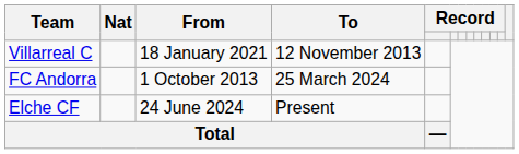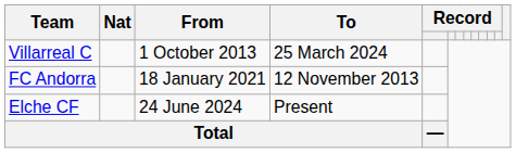 <table class="wikitable" style="text-align: center">
 <tr>
 <th rowspan="2">Team</th>
 <th rowspan="2">Nat</th>
 <th rowspan="2">From</th>
 <th rowspan="2">To</th>
 <th colspan="8">Record</th>
 <th rowspan=2></th>
 </tr>
 <tr>
 <th></th>
 <th></th>
 <th></th>
 <th></th>
 <th></th>
 <th></th>
 <th></th>
 <th></th>
 </tr>
 <tr>
 <td align=left><a href='#'>Villarreal C</a></td>
 <td></td>
-<td align=left>18 January 2021</td>
-<td align=left>12 November 2013<br></td>
+<td align=left>1 October 2013</td>
+<td align=left>25 March 2024<br></td>
 <td></td>
 </tr>
 <tr>
 <td align=left><a href='#'>FC Andorra</a></td>
 <td></td>
-<td align=left>1 October 2013</td>
-<td align=left>25 March 2024<br></td>
+<td align=left>18 January 2021</td>
+<td align=left>12 November 2013<br></td>
 <td></td>
 </tr>
 <tr>
 <td align=left><a href='#'>Elche CF</a></td>
 <td></td>
 <td align=left>24 June 2024</td>
 <td align=left>Present<br></td>
 <td></td>
 </tr>
 <tr>
 <th colspan="4">Total<br></th>
 <th>—</th>
 </tr>
 </table>
